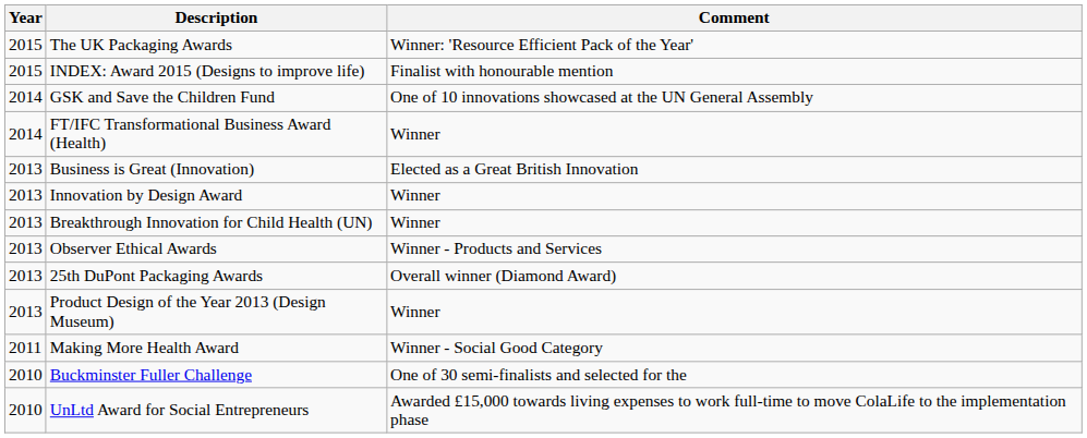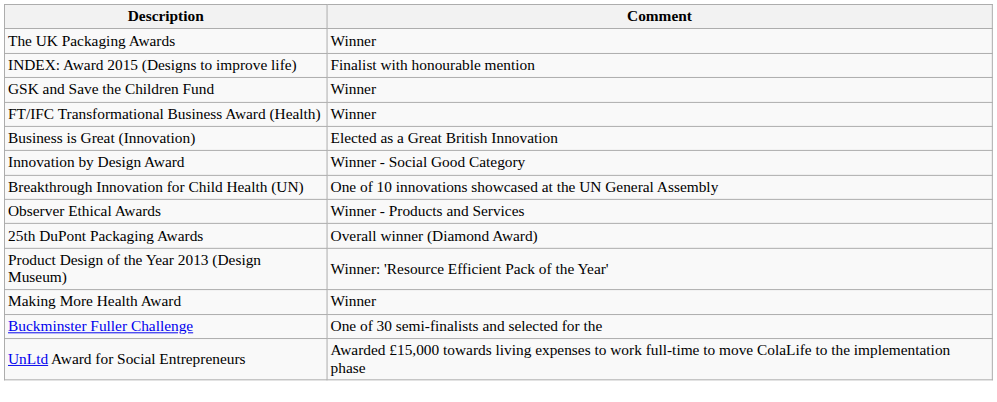 <table class="wikitable" style="width:65%;">
 <tr>
-<th>Year</th>
 <th>Description</th>
 <th>Comment</th>
 </tr>
 <tr>
-<td>2015</td>
 <td>The UK Packaging Awards</td>
-<td>Winner: 'Resource Efficient Pack of the Year' </td>
+<td>Winner </td>
 </tr>
 <tr>
-<td>2015</td>
 <td>INDEX: Award 2015 (Designs to improve life)</td>
 <td>Finalist with honourable mention </td>
 </tr>
 <tr>
-<td>2014</td>
 <td>GSK and Save the Children Fund</td>
-<td>One of 10 innovations showcased at the UN General Assembly </td>
+<td>Winner </td>
 </tr>
 <tr>
-<td>2014</td>
 <td>FT/IFC Transformational Business Award (Health)</td>
 <td>Winner </td>
 </tr>
 <tr>
-<td>2013</td>
 <td>Business is Great (Innovation)</td>
 <td>Elected as a Great British Innovation </td>
 </tr>
 <tr>
-<td>2013</td>
 <td>Innovation by Design Award</td>
-<td>Winner </td>
+<td>Winner - Social Good Category </td>
 </tr>
 <tr>
-<td>2013</td>
 <td>Breakthrough Innovation for Child Health (UN)</td>
-<td>Winner </td>
+<td>One of 10 innovations showcased at the UN General Assembly </td>
 </tr>
 <tr>
-<td>2013</td>
 <td>Observer Ethical Awards</td>
 <td>Winner - Products and Services </td>
 </tr>
 <tr>
-<td>2013</td>
 <td>25th DuPont Packaging Awards</td>
 <td>Overall winner (Diamond Award) </td>
 </tr>
 <tr>
-<td>2013</td>
 <td>Product Design of the Year 2013 (Design Museum)</td>
+<td>Winner: 'Resource Efficient Pack of the Year' </td>
+</tr>
+<tr>
+<td>Making More Health Award</td>
 <td>Winner </td>
 </tr>
 <tr>
-<td>2011</td>
-<td>Making More Health Award</td>
-<td>Winner - Social Good Category </td>
-</tr>
-<tr>
-<td>2010</td>
 <td><a href='#'>Buckminster Fuller Challenge</a></td>
 <td>One of 30 semi-finalists and selected for the  </td>
 </tr>
 <tr>
-<td>2010</td>
 <td><a href='#'>UnLtd</a> Award for Social Entrepreneurs</td>
 <td>Awarded £15,000 towards living expenses to work full-time to move ColaLife to the implementation phase</td>
 </tr>
 </table>
